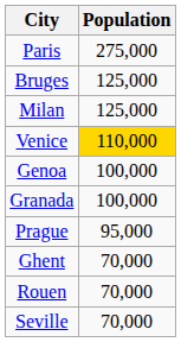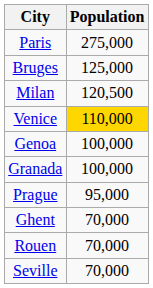 <table class="wikitable" style="text-align:center">
 <tr>
 <th>City</th>
 <th>Population</th>
 </tr>
 <tr>
 <td><a href='#'>Paris</a></td>
 <td>275,000</td>
 </tr>
 <tr>
 <td><a href='#'>Bruges</a></td>
 <td>125,000</td>
 </tr>
 <tr>
 <td><a href='#'>Milan</a></td>
-<td>125,000</td>
+<td>120,500</td>
 </tr>
 <tr>
 <td><a href='#'>Venice</a></td>
 <td style="background: gold;">110,000</td>
 </tr>
 <tr>
 <td><a href='#'>Genoa</a></td>
 <td>100,000</td>
 </tr>
 <tr>
 <td><a href='#'>Granada</a></td>
 <td>100,000</td>
 </tr>
 <tr>
 <td><a href='#'>Prague</a></td>
 <td>95,000</td>
 </tr>
 <tr>
 <td><a href='#'>Ghent</a></td>
 <td>70,000</td>
 </tr>
 <tr>
 <td><a href='#'>Rouen</a></td>
 <td>70,000</td>
 </tr>
 <tr>
 <td><a href='#'>Seville</a></td>
 <td>70,000</td>
 </tr>
 </table>
